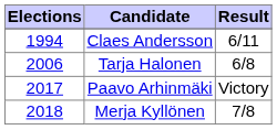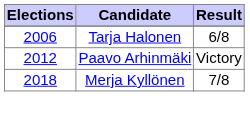 <table class="toccolours" border=1 cellspacing=0 cellpadding=2 style="text-align:center; border-collapse:collapse;">
 <tr style="background:#ccccff">
 <th>Elections</th>
 <th>Candidate</th>
 <th>Result</th>
 </tr>
 <tr style="background:#ccccff">
 </tr>
 <tr>
-<td><a href='#'>1994</a></td>
-<td rowspan=1><a href='#'>Claes Andersson</a></td>
-<td>6/11</td>
-</tr>
-<tr>
 <td><a href='#'>2006</a></td>
 <td rowspan=1><a href='#'>Tarja Halonen</a></td>
 <td>6/8</td>
 </tr>
 <tr>
-<td><a href='#'>2017</a></td>
+<td><a href='#'>2012</a></td>
 <td rowspan=1><a href='#'>Paavo Arhinmäki</a></td>
 <td>Victory</td>
 </tr>
 <tr>
 <td><a href='#'>2018</a></td>
 <td rowspan=1><a href='#'>Merja Kyllönen</a></td>
 <td>7/8</td>
 </tr>
 </table>
